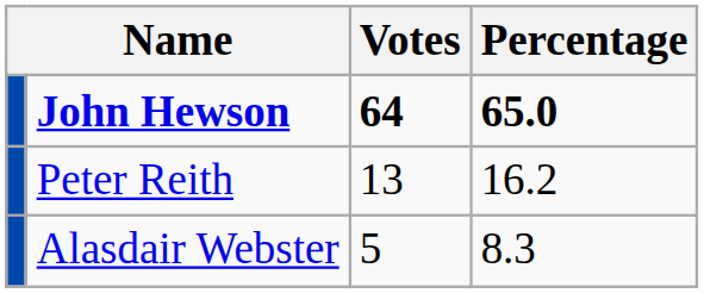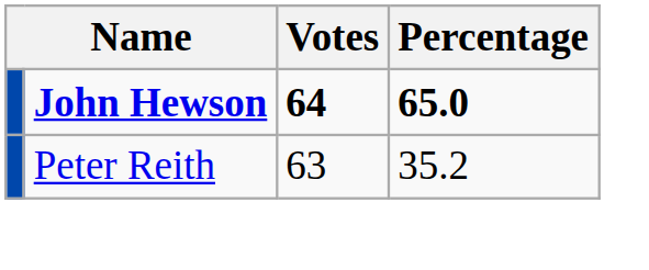 <table class="wikitable">
 <tr>
 <th colspan="2">Name</th>
 <th>Votes</th>
 <th>Percentage</th>
 </tr>
 <tr>
 <td style="background:#0047AB"></td>
 <td><strong><a href='#'>John Hewson</a></strong></td>
 <td><strong>64</strong></td>
 <td><strong>65.0</strong></td>
 </tr>
 <tr>
 <td style="background:#0047AB"></td>
 <td><a href='#'>Peter Reith</a></td>
-<td>13</td>
-<td>16.2</td>
-</tr>
-<tr>
-<td style="background:#0047AB"></td>
-<td><a href='#'>Alasdair Webster</a></td>
-<td>5</td>
-<td>8.3</td>
+<td>63</td>
+<td>35.2</td>
 </tr>
 </table>
